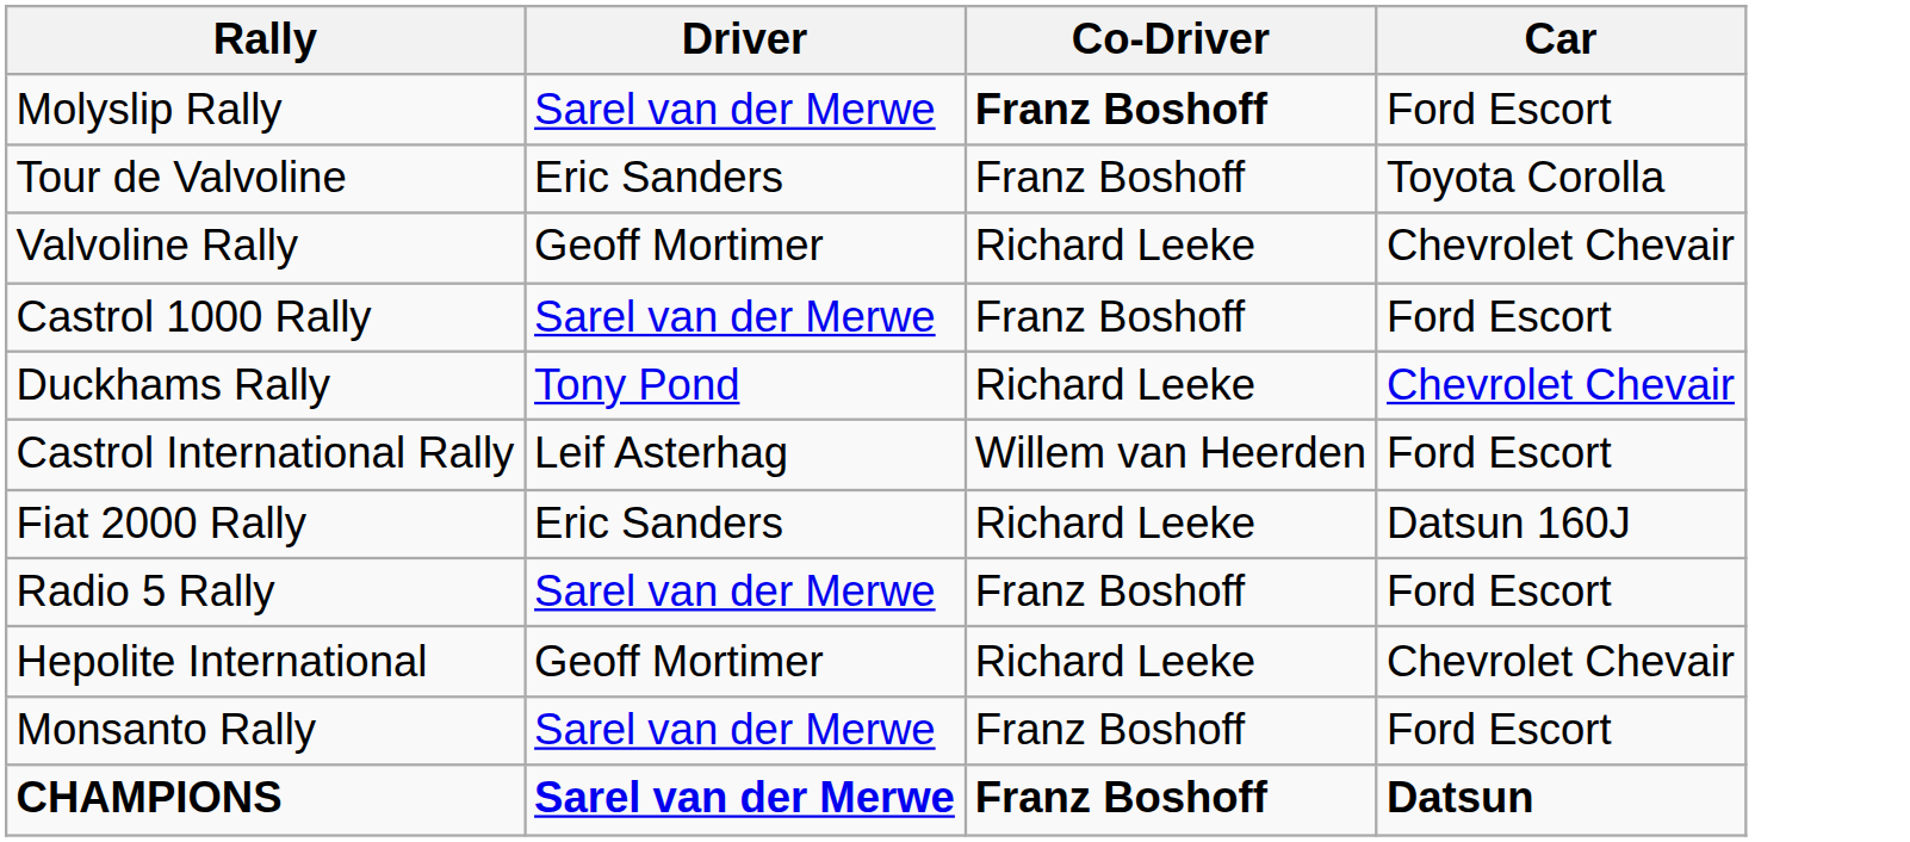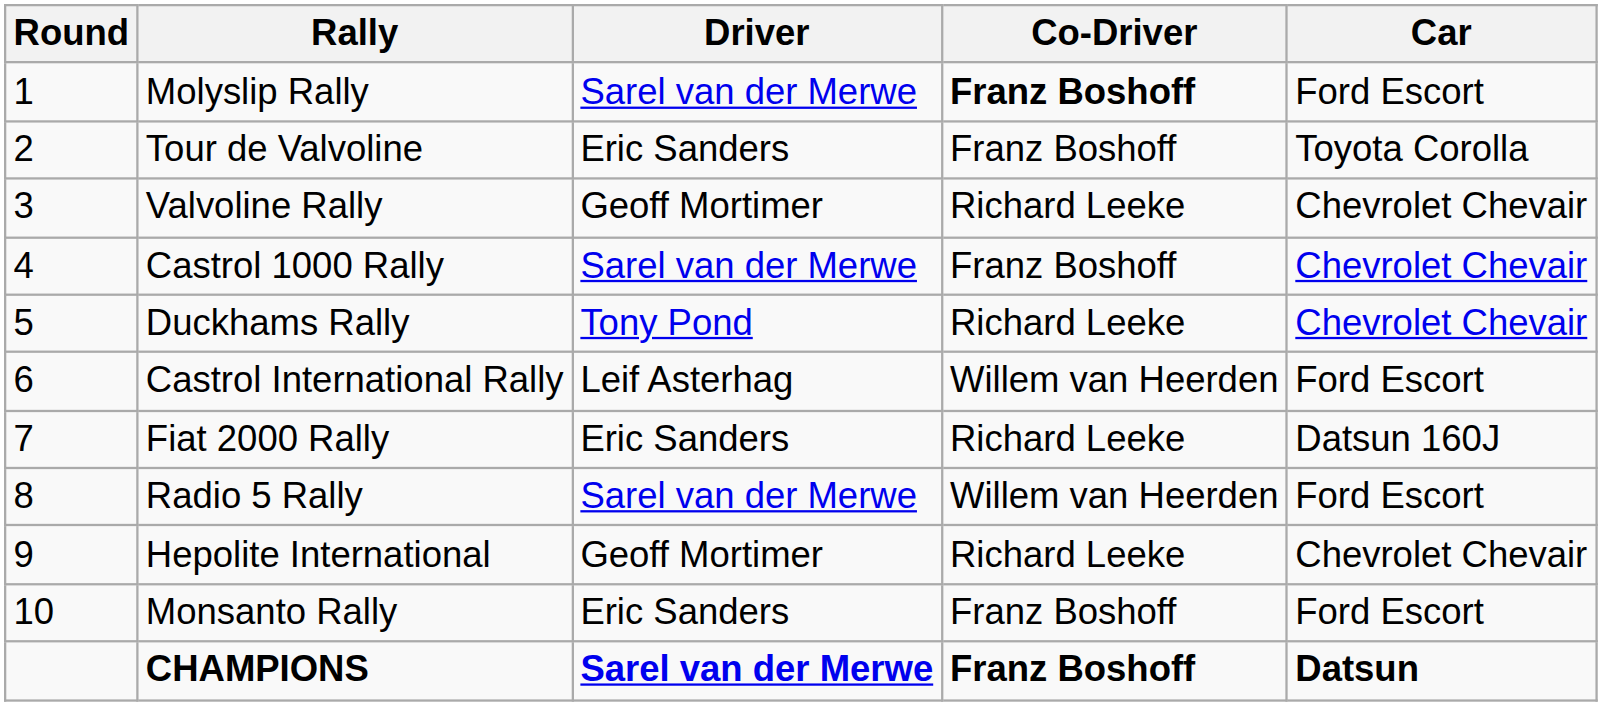 <table class="wikitable">
 <tr>
+<th>Round</th>
 <th>Rally</th>
 <th>Driver</th>
 <th>Co-Driver</th>
 <th>Car</th>
 </tr>
 <tr>
+<td>1</td>
 <td>Molyslip Rally</td>
 <td><a href='#'>Sarel van der Merwe</a></td>
 <td><strong>Franz Boshoff</strong></td>
 <td>Ford Escort</td>
 </tr>
 <tr>
+<td>2</td>
 <td>Tour de Valvoline</td>
 <td>Eric Sanders</td>
 <td>Franz Boshoff</td>
 <td>Toyota Corolla</td>
 </tr>
 <tr>
+<td>3</td>
 <td>Valvoline Rally</td>
 <td>Geoff Mortimer</td>
 <td>Richard Leeke</td>
 <td>Chevrolet Chevair</td>
 </tr>
 <tr>
+<td>4</td>
 <td>Castrol 1000 Rally</td>
 <td><a href='#'>Sarel van der Merwe</a></td>
 <td>Franz Boshoff</td>
-<td>Ford Escort</td>
+<td><a href='#'>Chevrolet Chevair</a></td>
 </tr>
 <tr>
+<td>5</td>
 <td>Duckhams Rally</td>
 <td><a href='#'>Tony Pond</a></td>
 <td>Richard Leeke</td>
 <td><a href='#'>Chevrolet Chevair</a></td>
 </tr>
 <tr>
+<td>6</td>
 <td>Castrol International Rally</td>
 <td>Leif Asterhag</td>
 <td>Willem van Heerden</td>
 <td>Ford Escort</td>
 </tr>
 <tr>
+<td>7</td>
 <td>Fiat 2000 Rally</td>
 <td>Eric Sanders</td>
 <td>Richard Leeke</td>
 <td>Datsun 160J</td>
 </tr>
 <tr>
+<td>8</td>
 <td>Radio 5 Rally</td>
 <td><a href='#'>Sarel van der Merwe</a></td>
-<td>Franz Boshoff</td>
+<td>Willem van Heerden</td>
 <td>Ford Escort</td>
 </tr>
 <tr>
+<td>9</td>
 <td>Hepolite International</td>
 <td>Geoff Mortimer</td>
 <td>Richard Leeke</td>
 <td>Chevrolet Chevair</td>
 </tr>
 <tr>
+<td>10</td>
 <td>Monsanto Rally</td>
-<td><a href='#'>Sarel van der Merwe</a></td>
+<td>Eric Sanders</td>
 <td>Franz Boshoff</td>
 <td>Ford Escort</td>
 </tr>
 <tr>
+<td></td>
 <td><strong>CHAMPIONS</strong></td>
 <td><strong><a href='#'>Sarel van der Merwe</a></strong></td>
 <td><strong>Franz Boshoff</strong></td>
 <td><strong>Datsun</strong></td>
 </tr>
 </table>
